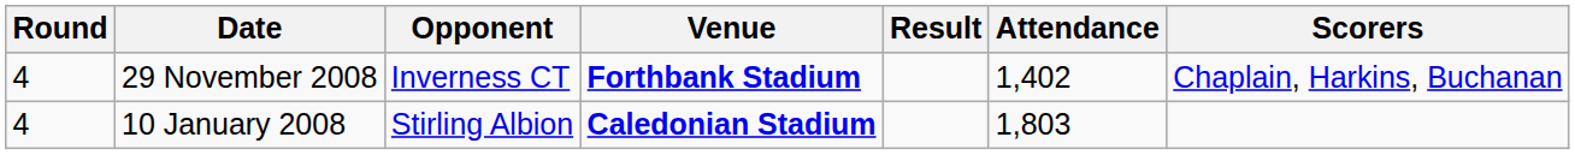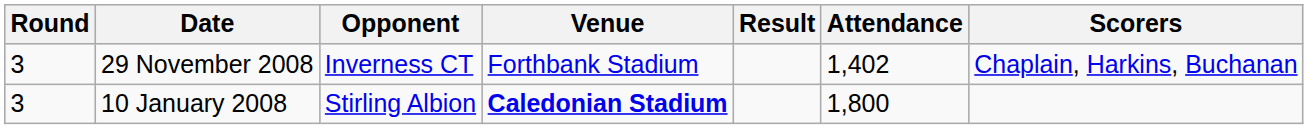 <table Class="wikitable">
 <tr>
 <th>Round</th>
 <th>Date</th>
 <th>Opponent</th>
 <th>Venue</th>
 <th>Result</th>
 <th>Attendance</th>
 <th>Scorers</th>
 </tr>
 <tr>
-<td>4</td>
+<td>3</td>
 <td>29 November 2008</td>
 <td><a href='#'>Inverness CT</a></td>
-<td><strong><a href='#'>Forthbank Stadium</a></strong></td>
+<td><a href='#'>Forthbank Stadium</a></td>
 <td></td>
 <td>1,402</td>
 <td><a href='#'>Chaplain</a>, <a href='#'>Harkins</a>, <a href='#'>Buchanan</a></td>
 </tr>
 <tr>
-<td>4</td>
+<td>3</td>
 <td>10 January 2008</td>
 <td><a href='#'>Stirling Albion</a></td>
 <td><strong><a href='#'>Caledonian Stadium</a></strong></td>
 <td></td>
-<td>1,803</td>
+<td>1,800</td>
 <td></td>
 </tr>
 </table>
